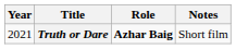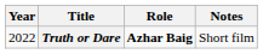 <table class="wikitable sortable plainrowheaders">
 <tr style="text-align:center;">
 <th scope="col">Year</th>
 <th scope="col">Title</th>
 <th scope="col">Role</th>
 <th scope="col">Notes</th>
 </tr>
 <tr>
-<td>2021</td>
+<td>2022</td>
 <th scope=row><em>Truth or Dare</em></th>
 <td><strong>Azhar Baig</strong></td>
 <td>Short film</td>
 </tr>
 </table>
